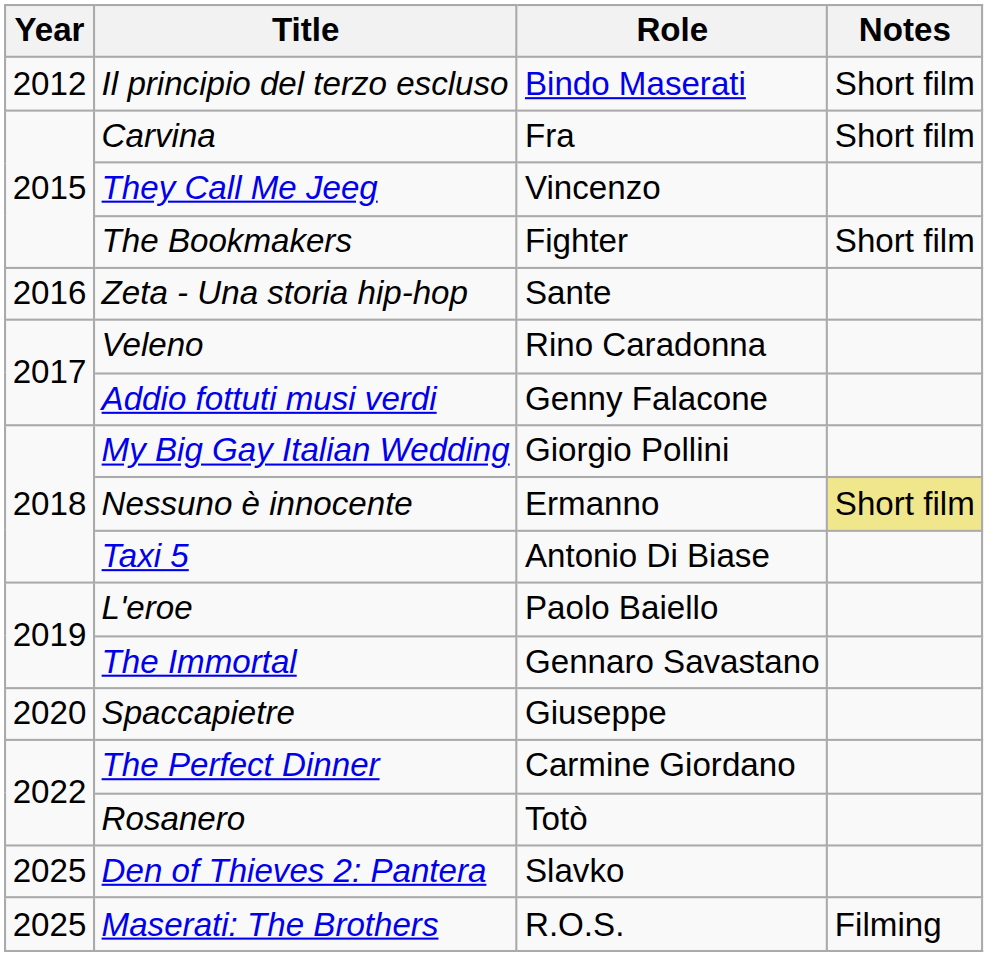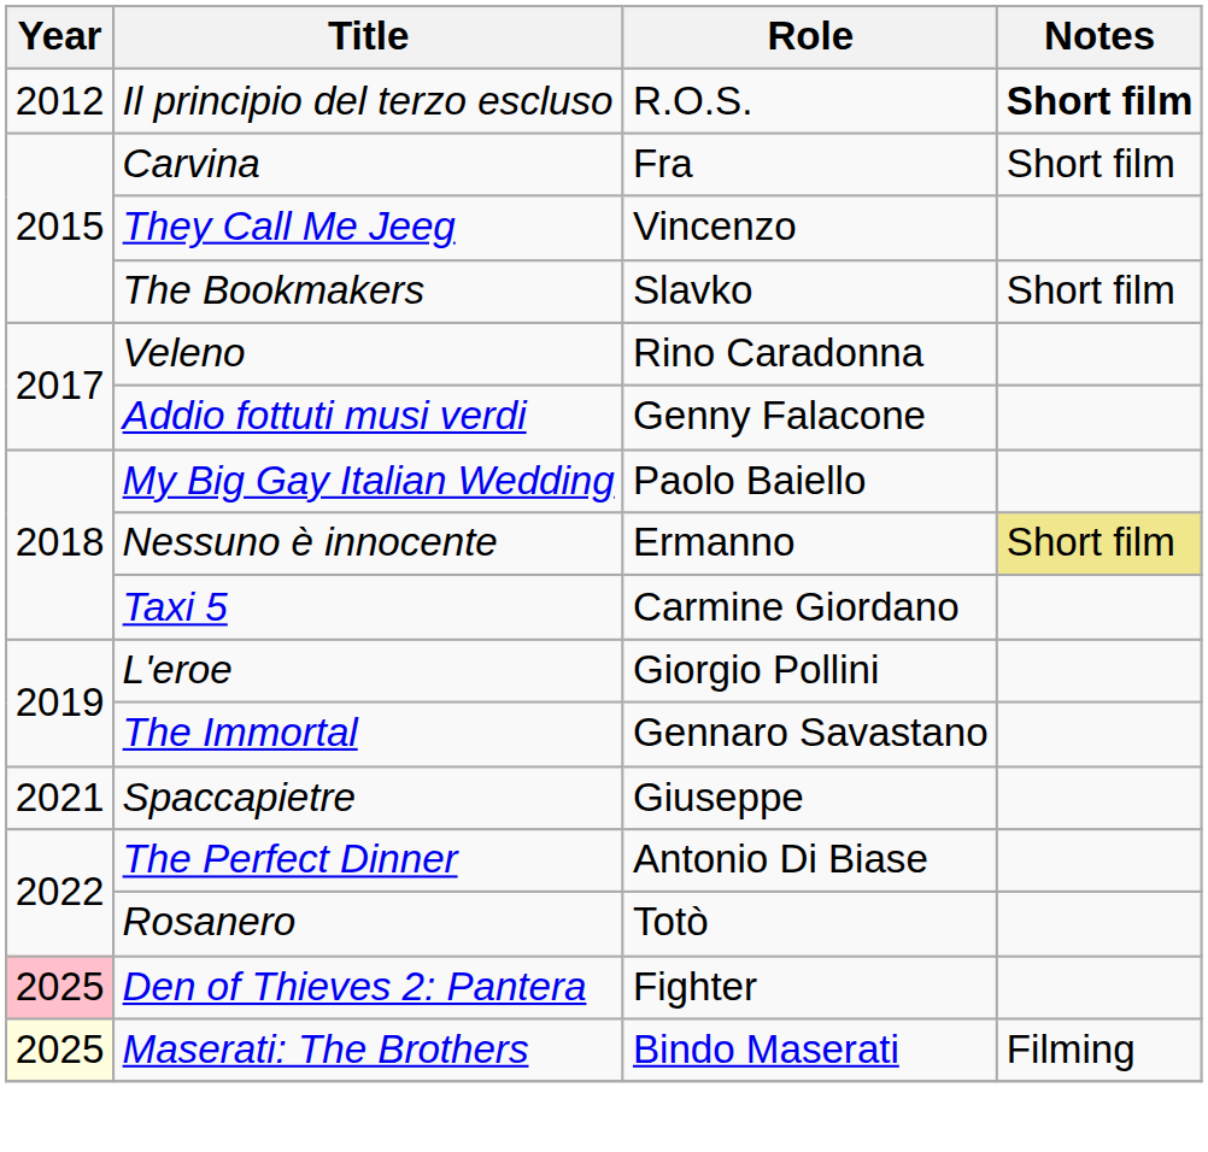 <table class="wikitable">
 <tr>
 <th>Year</th>
 <th>Title</th>
 <th>Role</th>
 <th>Notes</th>
 </tr>
 <tr>
 <td>2012</td>
 <td><em>Il principio del terzo escluso</em></td>
-<td><a href='#'>Bindo Maserati</a></td>
-<td>Short film</td>
+<td>R.O.S.</td>
+<td><strong>Short film</strong></td>
 </tr>
 <tr>
 <td rowspan="3">2015</td>
 <td><em>Carvina</em></td>
 <td>Fra</td>
 <td>Short film</td>
 </tr>
 <tr>
 <td><em><a href='#'>They Call Me Jeeg</a></em></td>
 <td>Vincenzo</td>
 <td></td>
 </tr>
 <tr>
 <td><em>The Bookmakers</em></td>
-<td>Fighter</td>
+<td>Slavko</td>
 <td>Short film</td>
-</tr>
-<tr>
-<td>2016</td>
-<td><em>Zeta - Una storia hip-hop</em></td>
-<td>Sante</td>
-<td></td>
 </tr>
 <tr>
 <td rowspan="2">2017</td>
 <td><em>Veleno</em></td>
 <td>Rino Caradonna</td>
 <td></td>
 </tr>
 <tr>
 <td><em><a href='#'>Addio fottuti musi verdi</a></em></td>
 <td>Genny Falacone</td>
 <td></td>
 </tr>
 <tr>
 <td rowspan="3">2018</td>
 <td><em><a href='#'>My Big Gay Italian Wedding</a></em></td>
-<td>Giorgio Pollini</td>
+<td>Paolo Baiello</td>
 <td></td>
 </tr>
 <tr>
 <td><em>Nessuno è innocente</em></td>
 <td>Ermanno</td>
 <td style="background: khaki;">Short film</td>
 </tr>
 <tr>
 <td><em><a href='#'>Taxi 5</a></em></td>
-<td>Antonio Di Biase</td>
+<td>Carmine Giordano</td>
 <td></td>
 </tr>
 <tr>
 <td rowspan="2">2019</td>
 <td><em>L'eroe</em></td>
-<td>Paolo Baiello</td>
+<td>Giorgio Pollini</td>
 <td></td>
 </tr>
 <tr>
 <td><em><a href='#'>The Immortal</a></em></td>
 <td>Gennaro Savastano</td>
 <td></td>
 </tr>
 <tr>
-<td>2020</td>
+<td>2021</td>
 <td><em>Spaccapietre</em></td>
 <td>Giuseppe</td>
 <td></td>
 </tr>
 <tr>
 <td rowspan="2">2022</td>
 <td><em><a href='#'>The Perfect Dinner</a></em></td>
-<td>Carmine Giordano</td>
+<td>Antonio Di Biase</td>
 <td></td>
 </tr>
 <tr>
 <td><em>Rosanero</em></td>
 <td>Totò</td>
 <td></td>
 </tr>
 <tr>
-<td>2025</td>
+<td style="background: pink;">2025</td>
 <td><em><a href='#'>Den of Thieves 2: Pantera</a></em></td>
-<td>Slavko</td>
+<td>Fighter</td>
 <td></td>
 </tr>
 <tr>
-<td>2025</td>
+<td style="background: lightyellow;">2025</td>
 <td><em><a href='#'>Maserati: The Brothers</a></em></td>
-<td>R.O.S.</td>
+<td><a href='#'>Bindo Maserati</a></td>
 <td>Filming</td>
 </tr>
 <tr>
 </tr>
 </table>
